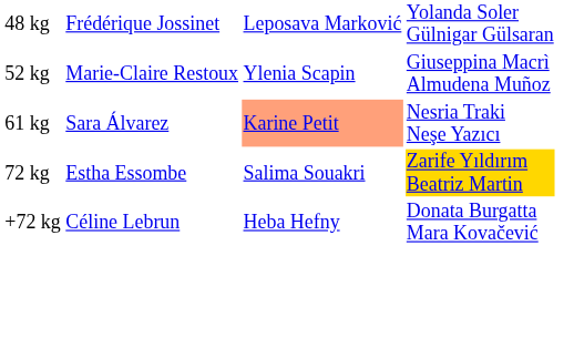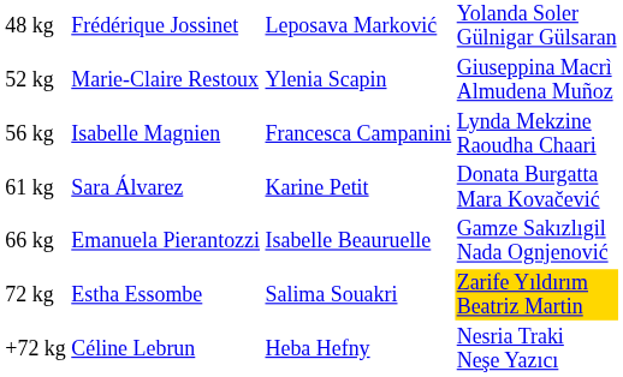 <table>
 <tr>
 <td>48 kg</td>
 <td> <a href='#'>Frédérique Jossinet</a></td>
 <td> <a href='#'>Leposava Marković</a></td>
 <td> <a href='#'>Yolanda Soler</a> <br>  <a href='#'>Gülnigar Gülsaran</a></td>
 </tr>
 <tr>
 <td>52 kg</td>
 <td> <a href='#'>Marie-Claire Restoux</a></td>
 <td> <a href='#'>Ylenia Scapin</a></td>
 <td> <a href='#'>Giuseppina Macrì</a> <br>  <a href='#'>Almudena Muñoz</a></td>
 </tr>
 <tr>
+<td>56 kg</td>
+<td> <a href='#'>Isabelle Magnien</a></td>
+<td> <a href='#'>Francesca Campanini</a></td>
+<td> <a href='#'>Lynda Mekzine</a> <br>  <a href='#'>Raoudha Chaari</a></td>
+</tr>
+<tr>
 <td>61 kg</td>
 <td> <a href='#'>Sara Álvarez</a></td>
-<td style="background: lightsalmon;"> <a href='#'>Karine Petit</a></td>
-<td> <a href='#'>Nesria Traki</a> <br>  <a href='#'>Neşe Yazıcı</a></td>
+<td> <a href='#'>Karine Petit</a></td>
+<td> <a href='#'>Donata Burgatta</a> <br>  <a href='#'>Mara Kovačević</a></td>
+</tr>
+<tr>
+<td>66 kg</td>
+<td> <a href='#'>Emanuela Pierantozzi</a></td>
+<td> <a href='#'>Isabelle Beauruelle</a></td>
+<td> <a href='#'>Gamze Sakızlıgil</a> <br>  <a href='#'>Nada Ognjenović</a></td>
 </tr>
 <tr>
 <td>72 kg</td>
 <td> <a href='#'>Estha Essombe</a></td>
 <td> <a href='#'>Salima Souakri</a></td>
 <td style="background: gold;"> <a href='#'>Zarife Yıldırım</a> <br>  <a href='#'>Beatriz Martin</a></td>
 </tr>
 <tr>
 <td>+72 kg</td>
 <td> <a href='#'>Céline Lebrun</a></td>
 <td> <a href='#'>Heba Hefny</a></td>
-<td> <a href='#'>Donata Burgatta</a> <br>  <a href='#'>Mara Kovačević</a></td>
+<td> <a href='#'>Nesria Traki</a> <br>  <a href='#'>Neşe Yazıcı</a></td>
 </tr>
 </table>
